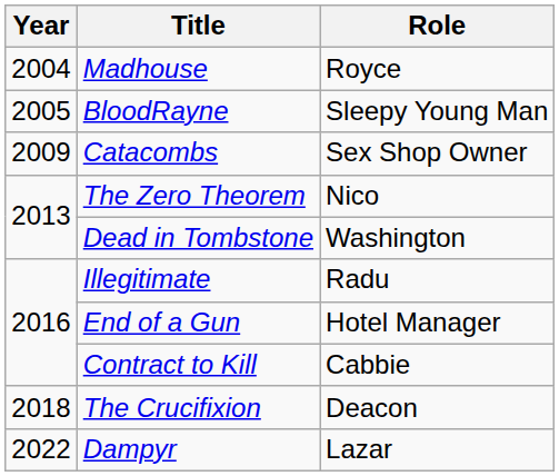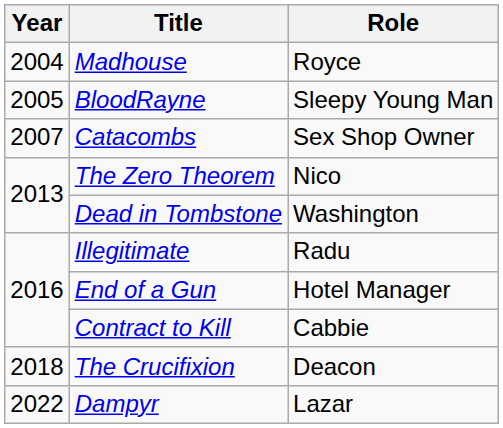 <table class="sortable wikitable">
 <tr>
 <th>Year</th>
 <th>Title</th>
 <th>Role</th>
 </tr>
 <tr>
 <td>2004</td>
 <td><em><a href='#'>Madhouse</a></em></td>
 <td>Royce</td>
 </tr>
 <tr>
 <td>2005</td>
 <td><em><a href='#'>BloodRayne</a></em></td>
 <td>Sleepy Young Man</td>
 </tr>
 <tr>
-<td>2009</td>
+<td>2007</td>
 <td><em><a href='#'>Catacombs</a></em></td>
 <td>Sex Shop Owner</td>
 </tr>
 <tr>
 <td rowspan="2">2013</td>
 <td><em><a href='#'>The Zero Theorem</a></em></td>
 <td>Nico</td>
 </tr>
 <tr>
 <td><em><a href='#'>Dead in Tombstone</a></em></td>
 <td>Washington</td>
 </tr>
 <tr>
 <td rowspan="3">2016</td>
 <td><em><a href='#'>Illegitimate</a></em></td>
 <td>Radu</td>
 </tr>
 <tr>
 <td><em><a href='#'>End of a Gun</a></em></td>
 <td>Hotel Manager</td>
 </tr>
 <tr>
 <td><em><a href='#'>Contract to Kill</a></em></td>
 <td>Cabbie</td>
 </tr>
 <tr>
 <td>2018</td>
 <td><em><a href='#'>The Crucifixion</a></em></td>
 <td>Deacon</td>
 </tr>
 <tr>
 <td>2022</td>
 <td><em><a href='#'>Dampyr</a></em></td>
 <td>Lazar</td>
 </tr>
 </table>
